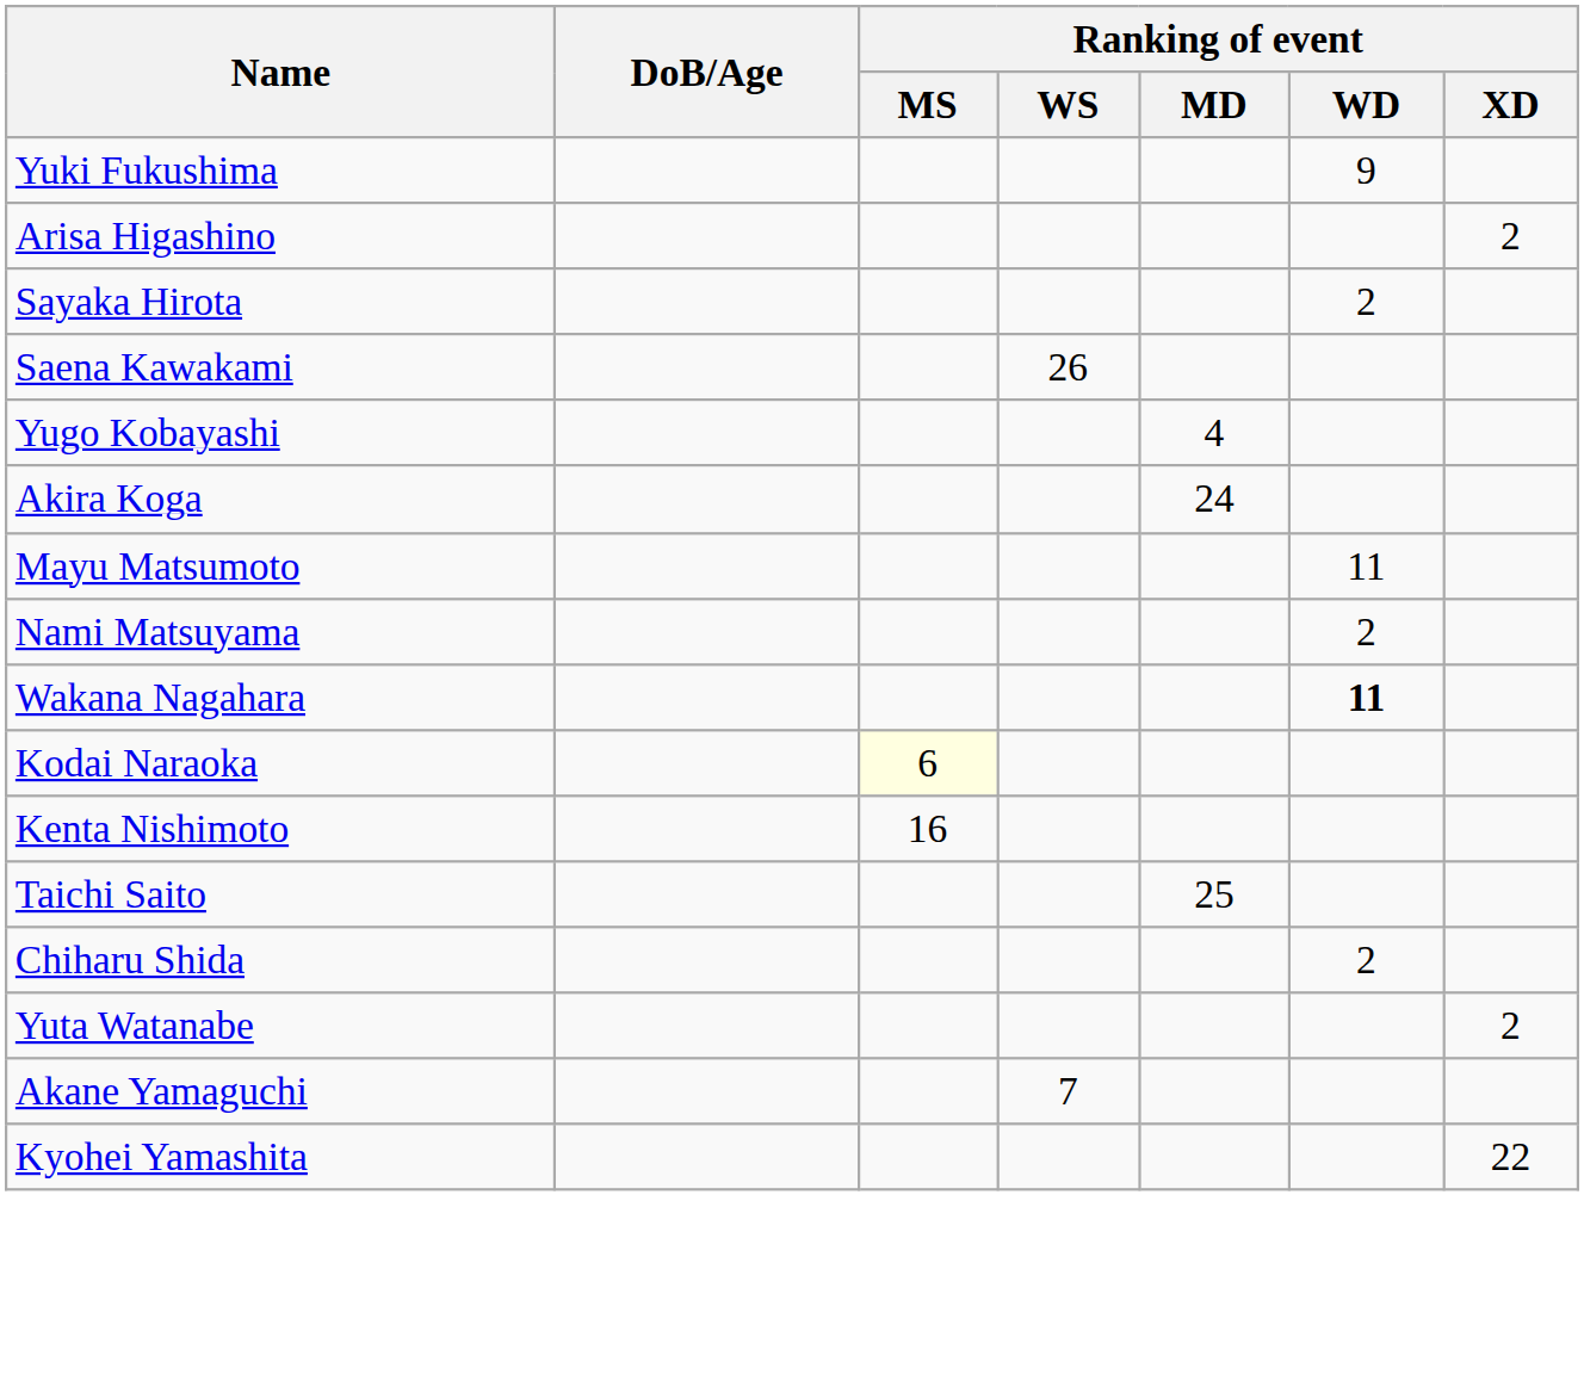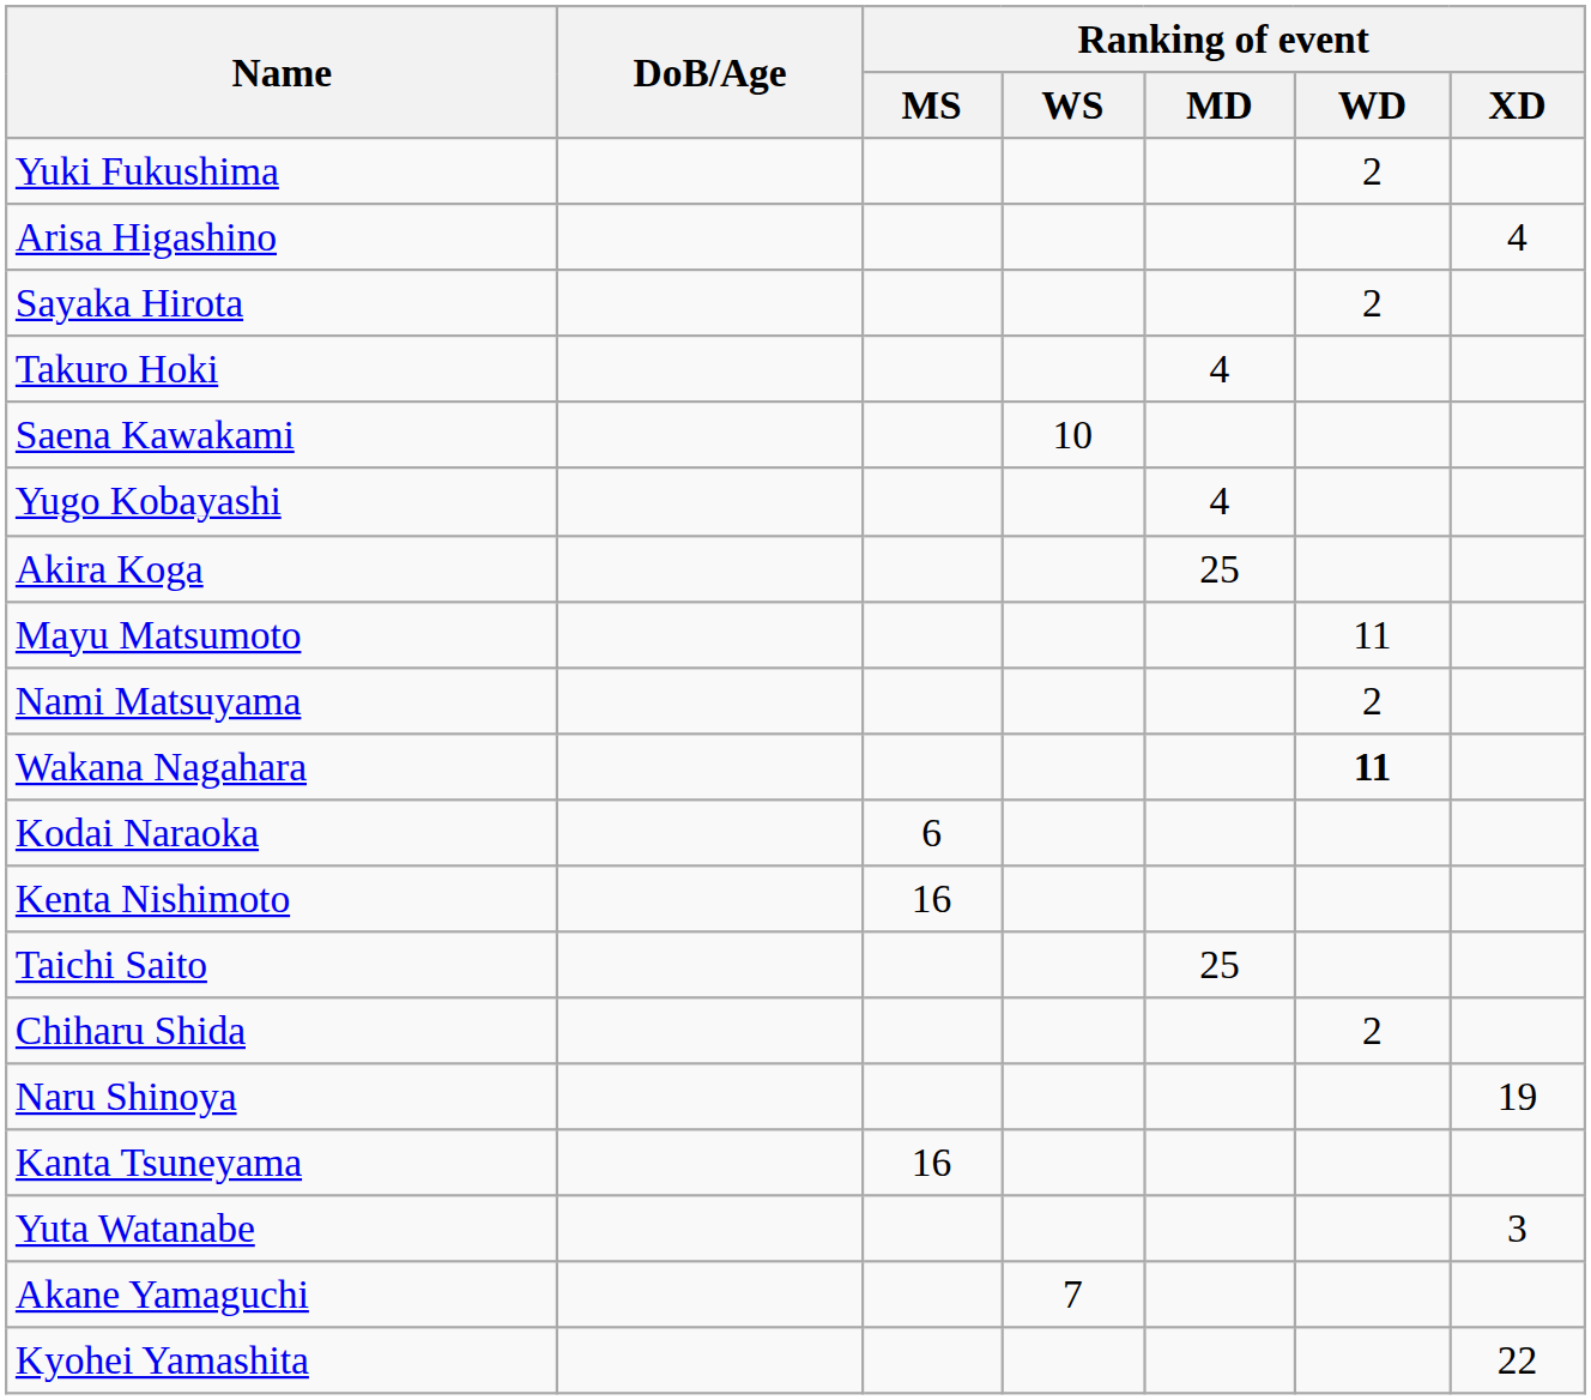 <table class="wikitable" style="width:600px; font-size:95%; text-align:center">
 <tr>
 <th rowspan="2" align="left">Name</th>
 <th rowspan="2" align="left">DoB/Age</th>
 <th colspan="5" align="center">Ranking of event</th>
 </tr>
 <tr>
 <th align="left">MS</th>
 <th align="left">WS</th>
 <th align="left">MD</th>
 <th align="left">WD</th>
 <th align="left">XD</th>
 </tr>
 <tr>
 <td align="left"><a href='#'>Yuki Fukushima</a></td>
 <td align="left"></td>
 <td></td>
 <td></td>
 <td></td>
-<td>9</td>
+<td>2</td>
 <td></td>
 </tr>
 <tr>
 <td align="left"><a href='#'>Arisa Higashino</a></td>
 <td align="left"></td>
 <td></td>
 <td></td>
 <td></td>
 <td></td>
-<td>2</td>
+<td>4</td>
 </tr>
 <tr>
 <td align="left"><a href='#'>Sayaka Hirota</a></td>
 <td align="left"></td>
 <td></td>
 <td></td>
 <td></td>
 <td>2</td>
 <td></td>
 </tr>
 <tr>
+<td align="left"><a href='#'>Takuro Hoki</a></td>
+<td align="left"></td>
+<td></td>
+<td></td>
+<td>4</td>
+<td></td>
+<td></td>
+</tr>
+<tr>
 <td align="left"><a href='#'>Saena Kawakami</a></td>
 <td align="left"></td>
 <td></td>
-<td>26</td>
+<td>10</td>
 <td></td>
 <td></td>
 <td></td>
 </tr>
 <tr>
 <td align="left"><a href='#'>Yugo Kobayashi</a></td>
 <td align="left"></td>
 <td></td>
 <td></td>
 <td>4</td>
 <td></td>
 <td></td>
 </tr>
 <tr>
 <td align="left"><a href='#'>Akira Koga</a></td>
 <td align="left"></td>
 <td></td>
 <td></td>
-<td>24</td>
+<td>25</td>
 <td></td>
 <td></td>
 </tr>
 <tr>
 <td align="left"><a href='#'>Mayu Matsumoto</a></td>
 <td align="left"></td>
 <td></td>
 <td></td>
 <td></td>
 <td>11</td>
 <td></td>
 </tr>
 <tr>
 <td align="left"><a href='#'>Nami Matsuyama</a></td>
 <td align="left"></td>
 <td></td>
 <td></td>
 <td></td>
 <td>2</td>
 <td></td>
 </tr>
 <tr>
 <td align="left"><a href='#'>Wakana Nagahara</a></td>
 <td align="left"></td>
 <td></td>
 <td></td>
 <td></td>
 <td><strong>11</strong></td>
 <td></td>
 </tr>
 <tr>
 <td align="left"><a href='#'>Kodai Naraoka</a></td>
 <td align="left"></td>
-<td style="background: lightyellow;">6</td>
+<td>6</td>
 <td></td>
 <td></td>
 <td></td>
 <td></td>
 </tr>
 <tr>
 <td align="left"><a href='#'>Kenta Nishimoto</a></td>
 <td align="left"></td>
 <td>16</td>
 <td></td>
 <td></td>
 <td></td>
 <td></td>
 </tr>
 <tr>
 <td align="left"><a href='#'>Taichi Saito</a></td>
 <td align="left"></td>
 <td></td>
 <td></td>
 <td>25</td>
 <td></td>
 <td></td>
 </tr>
 <tr>
 <td align="left"><a href='#'>Chiharu Shida</a></td>
 <td align="left"></td>
 <td></td>
 <td></td>
 <td></td>
 <td>2</td>
 <td></td>
 </tr>
 <tr>
+<td align="left"><a href='#'>Naru Shinoya</a></td>
+<td align="left"></td>
+<td></td>
+<td></td>
+<td></td>
+<td></td>
+<td>19</td>
+</tr>
+<tr>
+<td align="left"><a href='#'>Kanta Tsuneyama</a></td>
+<td align="left"></td>
+<td>16</td>
+<td></td>
+<td></td>
+<td></td>
+<td></td>
+</tr>
+<tr>
 <td align="left"><a href='#'>Yuta Watanabe</a></td>
 <td align="left"></td>
 <td></td>
 <td></td>
 <td></td>
 <td></td>
-<td>2</td>
+<td>3</td>
 </tr>
 <tr>
 <td align="left"><a href='#'>Akane Yamaguchi</a></td>
 <td align="left"></td>
 <td></td>
 <td>7</td>
 <td></td>
 <td></td>
 <td></td>
 </tr>
 <tr>
 <td align="left"><a href='#'>Kyohei Yamashita</a></td>
 <td align="left"></td>
 <td></td>
 <td></td>
 <td></td>
 <td></td>
 <td>22</td>
 </tr>
 </table>
